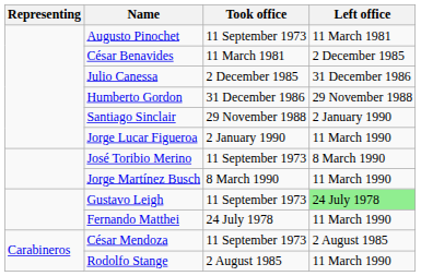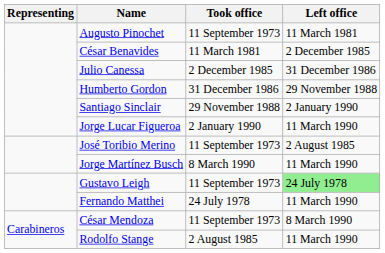 <table class="wikitable" style="margin:1em auto;">
 <tr>
 <th>Representing</th>
 <th>Name</th>
 <th>Took office</th>
 <th>Left office</th>
 </tr>
 <tr>
 <td rowspan=6></td>
 <td><a href='#'>Augusto Pinochet</a></td>
 <td>11 September 1973</td>
 <td>11 March 1981</td>
 </tr>
 <tr>
 <td><a href='#'>César Benavides</a></td>
 <td>11 March 1981</td>
 <td>2 December 1985</td>
 </tr>
 <tr>
 <td><a href='#'>Julio Canessa</a></td>
 <td>2 December 1985</td>
 <td>31 December 1986</td>
 </tr>
 <tr>
 <td><a href='#'>Humberto Gordon</a></td>
 <td>31 December 1986</td>
 <td>29 November 1988</td>
 </tr>
 <tr>
 <td><a href='#'>Santiago Sinclair</a></td>
 <td>29 November 1988</td>
 <td>2 January 1990</td>
 </tr>
 <tr>
 <td><a href='#'>Jorge Lucar Figueroa</a></td>
 <td>2 January 1990</td>
 <td>11 March 1990</td>
 </tr>
 <tr>
 <td rowspan=2></td>
 <td><a href='#'>José Toribio Merino</a></td>
 <td>11 September 1973</td>
-<td>8 March 1990</td>
+<td>2 August 1985</td>
 </tr>
 <tr>
 <td><a href='#'>Jorge Martínez Busch</a></td>
 <td>8 March 1990</td>
 <td>11 March 1990</td>
 </tr>
 <tr>
 <td rowspan=2></td>
 <td><a href='#'>Gustavo Leigh</a></td>
 <td>11 September 1973</td>
 <td style="background: lightgreen;">24 July 1978</td>
 </tr>
 <tr>
 <td><a href='#'>Fernando Matthei</a></td>
 <td>24 July 1978</td>
 <td>11 March 1990</td>
 </tr>
 <tr>
 <td rowspan=2> <a href='#'>Carabineros</a></td>
 <td><a href='#'>César Mendoza</a></td>
 <td>11 September 1973</td>
-<td>2 August 1985</td>
+<td>8 March 1990</td>
 </tr>
 <tr>
 <td><a href='#'>Rodolfo Stange</a></td>
 <td>2 August 1985</td>
 <td>11 March 1990</td>
 </tr>
 </table>
